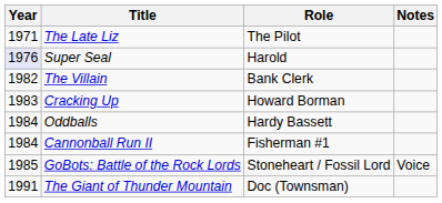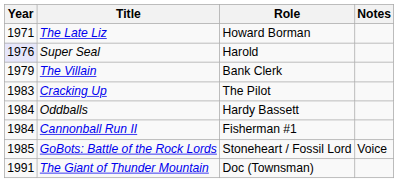 <table class="wikitable">
 <tr>
 <th>Year</th>
 <th>Title</th>
 <th>Role</th>
 <th>Notes</th>
 </tr>
 <tr>
 <td>1971</td>
 <td><em><a href='#'>The Late Liz</a></em></td>
-<td>The Pilot</td>
+<td>Howard Borman</td>
 <td></td>
 </tr>
 <tr>
 <td style="background: lavender;">1976</td>
 <td><em>Super Seal</em></td>
 <td>Harold</td>
 <td></td>
 </tr>
 <tr>
-<td>1982</td>
+<td>1979</td>
 <td><em><a href='#'>The Villain</a></em></td>
 <td>Bank Clerk</td>
 <td></td>
 </tr>
 <tr>
 <td>1983</td>
 <td><em><a href='#'>Cracking Up</a></em></td>
-<td>Howard Borman</td>
+<td>The Pilot</td>
 <td></td>
 </tr>
 <tr>
 <td>1984</td>
 <td><em>Oddballs</em></td>
 <td>Hardy Bassett</td>
 <td></td>
 </tr>
 <tr>
 <td>1984</td>
 <td><em><a href='#'>Cannonball Run II</a></em></td>
 <td>Fisherman #1</td>
 <td></td>
 </tr>
 <tr>
 <td>1985</td>
 <td><em><a href='#'>GoBots: Battle of the Rock Lords</a></em></td>
 <td>Stoneheart / Fossil Lord</td>
 <td>Voice</td>
 </tr>
 <tr>
 <td>1991</td>
 <td><em><a href='#'>The Giant of Thunder Mountain</a></em></td>
 <td>Doc (Townsman)</td>
 <td></td>
 </tr>
 </table>
